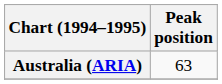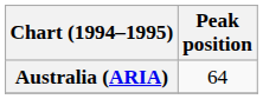 <table class="wikitable sortable plainrowheaders" style="text-align:center">
 <tr>
 <th>Chart (1994–1995)</th>
 <th>Peak<br>position</th>
 </tr>
 <tr>
 <th scope="row">Australia (<a href='#'>ARIA</a>)</th>
-<td>63</td>
+<td>64</td>
 </tr>
 <tr>
 </tr>
 <tr>
 </tr>
 <tr>
 </tr>
 </table>
